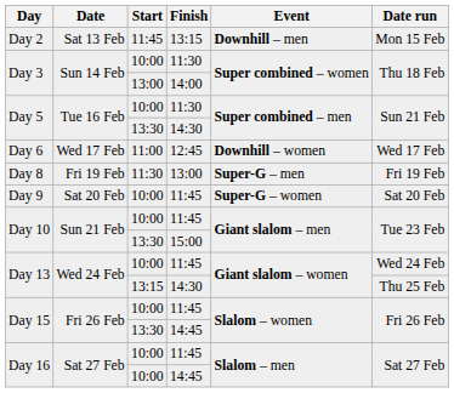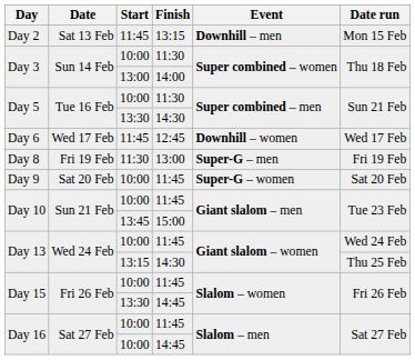 <table class="wikitable"|}>
 <tr bgcolor="#CCCCCC">
 <th>Day</th>
 <th>Date</th>
 <th>Start</th>
 <th>Finish</th>
 <th>Event</th>
 <th>Date run</th>
 </tr>
 <tr style="background:#efefef; color:black">
 <td>Day 2</td>
 <td align=right>Sat 13 Feb</td>
 <td>11:45</td>
 <td>13:15</td>
 <td><strong>Downhill</strong> – men</td>
 <td align=right>Mon 15 Feb</td>
 </tr>
 <tr style="background:#efefef; color:black">
 <td rowspan=2>Day 3</td>
 <td rowspan=2 align=right>Sun 14 Feb</td>
 <td>10:00</td>
 <td>11:30</td>
 <td rowspan=2><strong>Super combined</strong> – women</td>
 <td rowspan=2 align=right>Thu 18 Feb</td>
 </tr>
 <tr style="background:#efefef; color:black">
 <td>13:00</td>
 <td>14:00</td>
 </tr>
 <tr style="background:#efefef; color:black">
 <td rowspan=2>Day 5</td>
 <td rowspan=2 align=right>Tue 16 Feb</td>
 <td>10:00</td>
 <td>11:30</td>
 <td rowspan=2><strong>Super combined</strong> – men</td>
 <td rowspan=2 align=right>Sun 21 Feb</td>
 </tr>
 <tr style="background:#efefef; color:black">
 <td>13:30</td>
 <td>14:30</td>
 </tr>
 <tr style="background:#efefef; color:black">
 <td>Day 6</td>
 <td align=right>Wed 17 Feb</td>
-<td>11:00</td>
+<td>11:45</td>
 <td>12:45</td>
 <td><strong>Downhill</strong> – women</td>
 <td align=right>Wed 17 Feb</td>
 </tr>
 <tr style="background:#efefef; color:black">
 <td>Day 8</td>
 <td align=right>Fri 19 Feb</td>
 <td>11:30</td>
 <td>13:00</td>
 <td><strong>Super-G</strong> – men</td>
 <td align=right>Fri 19 Feb</td>
 </tr>
 <tr style="background:#efefef; color:black">
 <td>Day 9</td>
 <td align=right>Sat 20 Feb</td>
 <td>10:00</td>
 <td>11:45</td>
 <td><strong>Super-G</strong> – women</td>
 <td align=right>Sat 20 Feb</td>
 </tr>
 <tr style="background:#efefef; color:black">
 <td rowspan=2>Day 10</td>
 <td rowspan=2 align=right>Sun 21 Feb</td>
 <td>10:00</td>
 <td>11:45</td>
 <td rowspan=2><strong>Giant slalom</strong> – men</td>
 <td rowspan=2 align=right>Tue 23 Feb</td>
 </tr>
 <tr style="background:#efefef; color:black">
-<td>13:30</td>
+<td>13:45</td>
 <td>15:00</td>
 </tr>
 <tr style="background:#efefef; color:black">
 <td rowspan=2>Day 13</td>
 <td rowspan=2 align=right>Wed 24 Feb</td>
 <td>10:00</td>
 <td>11:45</td>
 <td rowspan=2><strong>Giant slalom</strong> – women</td>
 <td align=right>Wed 24 Feb</td>
 </tr>
 <tr style="background:#efefef; color:black">
 <td>13:15</td>
 <td>14:30</td>
 <td align=right align=right>Thu 25 Feb</td>
 </tr>
 <tr style="background:#efefef; color:black">
 <td rowspan=2>Day 15</td>
 <td rowspan=2 align=right>Fri 26 Feb</td>
 <td>10:00</td>
 <td>11:45</td>
 <td rowspan=2><strong>Slalom</strong> – women</td>
 <td rowspan=2 align=right>Fri 26 Feb</td>
 </tr>
 <tr style="background:#efefef; color:black">
 <td>13:30</td>
 <td>14:45</td>
 </tr>
 <tr style="background:#efefef; color:black">
 <td rowspan=2>Day 16</td>
 <td rowspan=2 align=right>Sat 27 Feb</td>
 <td>10:00</td>
 <td>11:45</td>
 <td rowspan=2><strong>Slalom</strong> – men</td>
 <td rowspan=2 align=right>Sat 27 Feb</td>
 </tr>
 <tr style="background:#efefef; color:black">
 <td>10:00</td>
 <td>14:45</td>
 </tr>
 </table>
